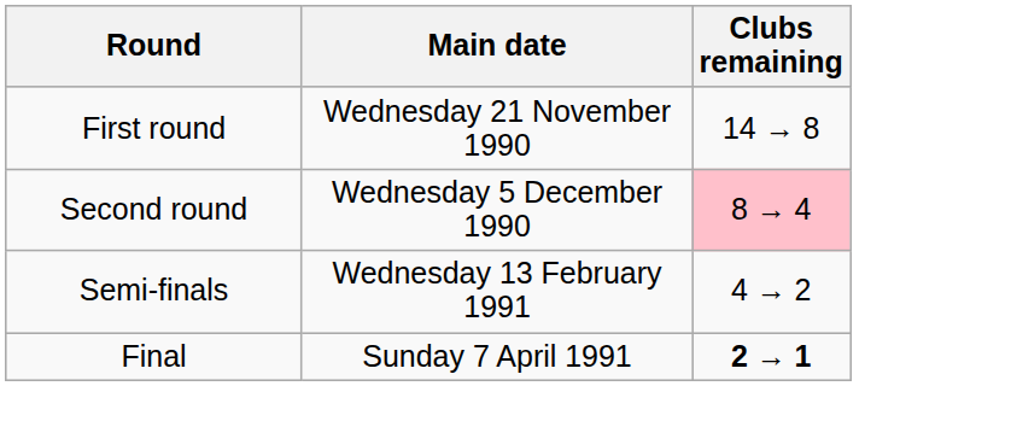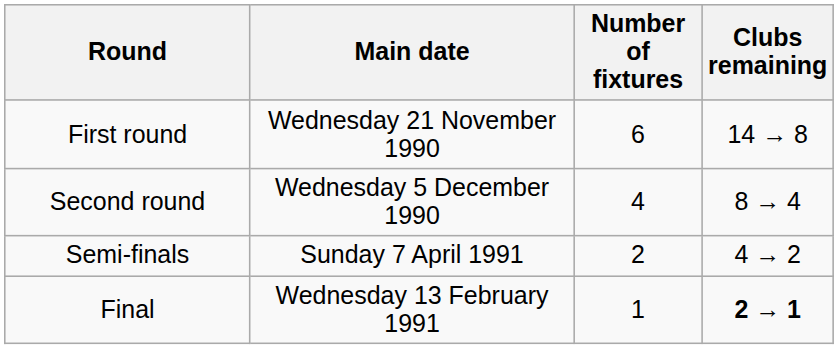 <table class="wikitable plainrowheaders" style="text-align:center">
 <tr>
 <th scope="col" style="width:150px">Round</th>
 <th scope="col" style="width:200px">Main date</th>
+<th scope="col" style="width:75px">Number of fixtures</th>
 <th scope="col" style="width:75px">Clubs remaining</th>
 </tr>
 <tr>
 <td>First round</td>
 <td>Wednesday 21 November 1990</td>
+<td>6</td>
 <td>14 → 8</td>
 </tr>
 <tr>
 <td>Second round</td>
 <td>Wednesday 5 December 1990</td>
-<td style="background: pink;">8 → 4</td>
+<td>4</td>
+<td>8 → 4</td>
 </tr>
 <tr>
 <td>Semi-finals</td>
-<td>Wednesday 13 February 1991</td>
+<td>Sunday 7 April 1991</td>
+<td>2</td>
 <td>4 → 2</td>
 </tr>
 <tr>
 <td>Final</td>
-<td>Sunday 7 April 1991</td>
+<td>Wednesday 13 February 1991</td>
+<td>1</td>
 <td><strong>2 → 1</strong></td>
 </tr>
 </table>
